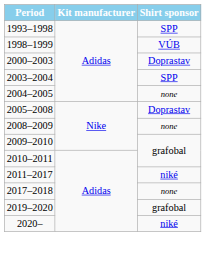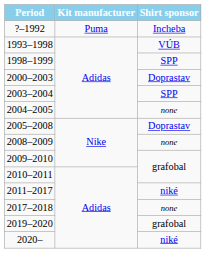 <table class="wikitable" style="text-align:center;">
 <tr>
 <th style="color:#FFFFFF; background:#87CEEB;">Period</th>
 <th style="color:#FFFFFF; background:#87CEEB;">Kit manufacturer</th>
 <th style="color:#FFFFFF; background:#87CEEB;">Shirt sponsor</th>
 </tr>
 <tr>
+<td>?–1992</td>
+<td><a href='#'>Puma</a></td>
+<td><a href='#'>Incheba</a></td>
+</tr>
+<tr>
 <td>1993–1998</td>
 <td rowspan="5"><a href='#'>Adidas</a></td>
-<td><a href='#'>SPP</a></td>
+<td><a href='#'>VÚB</a></td>
 </tr>
 <tr>
 <td>1998–1999</td>
-<td><a href='#'>VÚB</a></td>
+<td><a href='#'>SPP</a></td>
 </tr>
 <tr>
 <td>2000–2003</td>
 <td><a href='#'>Doprastav</a></td>
 </tr>
 <tr>
 <td>2003–2004</td>
 <td><a href='#'>SPP</a></td>
 </tr>
 <tr>
 <td>2004–2005</td>
 <td><small><em>none</em></small></td>
 </tr>
 <tr>
 <td>2005–2008</td>
 <td rowspan="3"><a href='#'>Nike</a></td>
 <td><a href='#'>Doprastav</a></td>
 </tr>
 <tr>
 <td>2008–2009</td>
 <td><small><em>none</em></small></td>
 </tr>
 <tr>
 <td>2009–2010</td>
 <td rowspan="2">grafobal</td>
 </tr>
 <tr>
 <td>2010–2011</td>
 <td rowspan="5"><a href='#'>Adidas</a></td>
 </tr>
 <tr>
 <td>2011–2017</td>
 <td><a href='#'>niké</a></td>
 </tr>
 <tr>
 <td>2017–2018</td>
 <td><small><em>none</em></small></td>
 </tr>
 <tr>
 <td>2019–2020</td>
 <td>grafobal</td>
 </tr>
 <tr>
 <td>2020–</td>
 <td><a href='#'>niké</a></td>
 </tr>
 </table>
